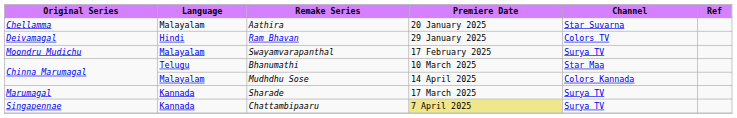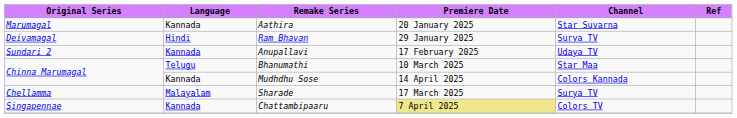 <table class="wikitable" width="90%">
 <tr>
 <th Scope="col" style ="background: #d580ff ;color:black">Original  Series</th>
 <th Scope="col" style ="background: #d580ff ;color:black">Language</th>
 <th Scope="col" style ="background: #d580ff ;color:black">Remake Series</th>
 <th Scope="col" style ="background: #d580ff ;color:black">Premiere Date</th>
 <th Scope="col" style ="background: #d580ff ;color:black">Channel</th>
 <th scope="col" style ="background: #d580ff ;color:black">Ref</th>
 </tr>
 <tr>
-<td><em><a href='#'>Chellamma</a></em></td>
-<td>Malayalam</td>
+<td><em><a href='#'>Marumagal</a></em></td>
+<td>Kannada</td>
 <td><em>Aathira</em></td>
 <td>20 January 2025</td>
 <td><a href='#'>Star Suvarna</a></td>
 <td></td>
 </tr>
 <tr>
 <td><em><a href='#'>Deivamagal</a></em></td>
 <td><a href='#'>Hindi</a></td>
 <td><em><a href='#'>Ram Bhavan</a></em></td>
 <td>29 January 2025</td>
-<td><a href='#'>Colors TV</a></td>
+<td><a href='#'>Surya TV</a></td>
 <td></td>
 </tr>
 <tr>
-<td><em><a href='#'>Moondru Mudichu</a></em></td>
-<td><a href='#'>Malayalam</a></td>
-<td><em>Swayamvarapanthal</em></td>
+<td><em><a href='#'>Sundari 2</a></em></td>
+<td><a href='#'>Kannada</a></td>
+<td><em>Anupallavi</em></td>
 <td>17 February 2025</td>
-<td><a href='#'>Surya TV</a></td>
+<td><a href='#'>Udaya TV</a></td>
 <td></td>
 </tr>
 <tr>
 <td rowspan="2"><em><a href='#'>Chinna Marumagal</a> </em></td>
 <td><a href='#'>Telugu</a></td>
 <td><em>Bhanumathi</em></td>
 <td>10 March 2025</td>
 <td><a href='#'>Star Maa</a></td>
 <td></td>
 </tr>
 <tr>
-<td><a href='#'>Malayalam</a></td>
+<td>Kannada</td>
 <td><em>Mudhdhu Sose</em></td>
 <td>14 April 2025</td>
 <td><a href='#'>Colors Kannada</a></td>
 <td></td>
 </tr>
 <tr>
-<td><em><a href='#'>Marumagal</a></em></td>
-<td><a href='#'>Kannada</a></td>
+<td><em><a href='#'>Chellamma</a></em></td>
+<td><a href='#'>Malayalam</a></td>
 <td><em>Sharade</em></td>
 <td>17 March 2025</td>
 <td><a href='#'>Surya TV</a></td>
 <td></td>
 </tr>
 <tr>
 <td><em><a href='#'>Singapennae</a></em></td>
 <td><a href='#'>Kannada</a></td>
 <td><em>Chattambipaaru</em></td>
 <td style="background: khaki;">7 April 2025</td>
-<td><a href='#'>Surya TV</a></td>
+<td><a href='#'>Colors TV</a></td>
 <td></td>
 </tr>
 <tr>
 </tr>
 </table>
